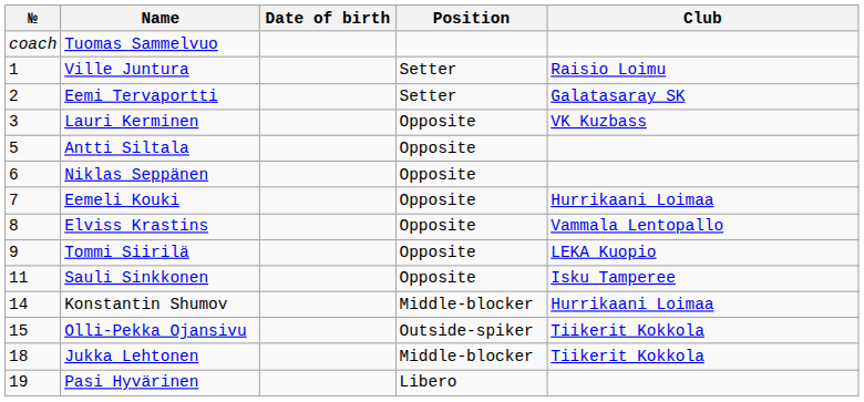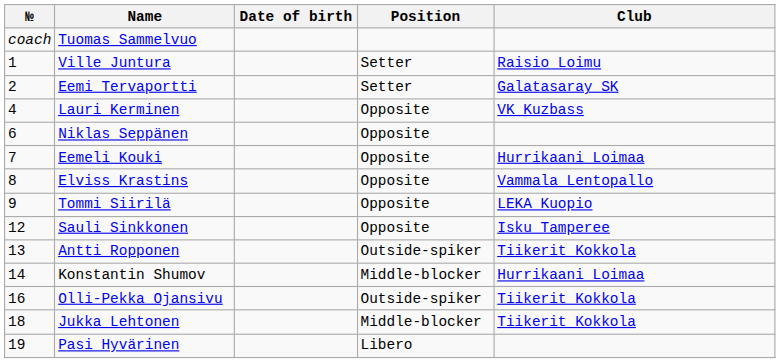 <table class=wikitable sortable style=font-size:100%; text-align:center;>
 <tr>
 <th>№</th>
 <th style=width:12em>Name</th>
 <th style=width:8em>Date of birth</th>
 <th style=width:9em>Position</th>
 <th style=width:19em>Club</th>
 </tr>
 <tr>
 <td><em>coach</em></td>
 <td><a href='#'>Tuomas Sammelvuo</a></td>
 <td></td>
 <td></td>
 </tr>
 <tr>
 <td>1</td>
 <td><a href='#'>Ville Juntura</a></td>
 <td></td>
 <td>Setter</td>
 <td> <a href='#'>Raisio Loimu</a></td>
 </tr>
 <tr>
 <td>2</td>
 <td><a href='#'>Eemi Tervaportti</a></td>
 <td></td>
 <td>Setter</td>
 <td> <a href='#'>Galatasaray SK</a></td>
 </tr>
 <tr>
-<td>3</td>
+<td>4</td>
 <td><a href='#'>Lauri Kerminen</a></td>
 <td></td>
 <td>Opposite</td>
 <td> <a href='#'>VK Kuzbass</a></td>
-</tr>
-<tr>
-<td>5</td>
-<td><a href='#'>Antti Siltala</a></td>
-<td></td>
-<td>Opposite</td>
-<td></td>
 </tr>
 <tr>
 <td>6</td>
 <td><a href='#'>Niklas Seppänen</a></td>
 <td></td>
 <td>Opposite</td>
 <td></td>
 </tr>
 <tr>
 <td>7</td>
 <td><a href='#'>Eemeli Kouki</a></td>
 <td></td>
 <td>Opposite</td>
 <td> <a href='#'>Hurrikaani Loimaa</a></td>
 </tr>
 <tr>
 <td>8</td>
 <td><a href='#'>Elviss Krastins</a></td>
 <td></td>
 <td>Opposite</td>
 <td> <a href='#'>Vammala Lentopallo</a></td>
 </tr>
 <tr>
 <td>9</td>
 <td><a href='#'>Tommi Siirilä</a></td>
 <td></td>
 <td>Opposite</td>
 <td> <a href='#'>LEKA Kuopio</a></td>
 </tr>
 <tr>
-<td>11</td>
+<td>12</td>
 <td><a href='#'>Sauli Sinkkonen</a></td>
 <td></td>
 <td>Opposite</td>
 <td> <a href='#'>Isku Tamperee</a></td>
+</tr>
+<tr>
+<td>13</td>
+<td><a href='#'>Antti Ropponen</a></td>
+<td></td>
+<td>Outside-spiker</td>
+<td> <a href='#'>Tiikerit Kokkola</a></td>
 </tr>
 <tr>
 <td>14</td>
 <td>Konstantin Shumov</td>
 <td></td>
 <td>Middle-blocker</td>
 <td> <a href='#'>Hurrikaani Loimaa</a></td>
 </tr>
 <tr>
-<td>15</td>
+<td>16</td>
 <td><a href='#'>Olli-Pekka Ojansivu</a></td>
 <td></td>
 <td>Outside-spiker</td>
 <td> <a href='#'>Tiikerit Kokkola</a></td>
 </tr>
 <tr>
 <td>18</td>
 <td><a href='#'>Jukka Lehtonen</a></td>
 <td></td>
 <td>Middle-blocker</td>
 <td> <a href='#'>Tiikerit Kokkola</a></td>
 </tr>
 <tr>
 <td>19</td>
 <td><a href='#'>Pasi Hyvärinen</a></td>
 <td></td>
 <td>Libero</td>
 <td></td>
 </tr>
 </table>
